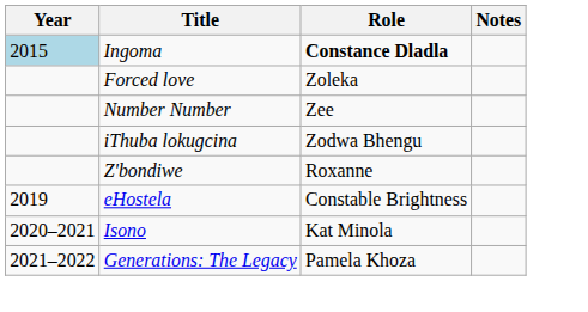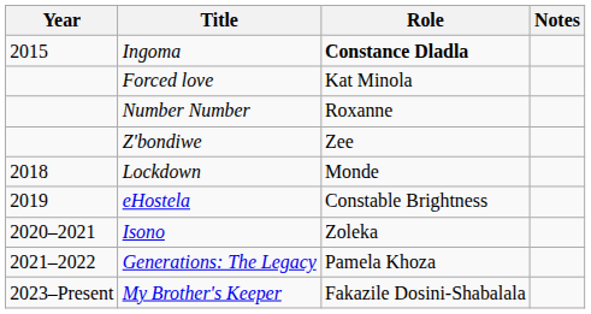 <table class ="wikitable sortable">
 <tr>
 <th>Year</th>
 <th>Title</th>
 <th>Role</th>
 <th>Notes</th>
 </tr>
 <tr>
-<td style="background: lightblue;">2015</td>
+<td>2015</td>
 <td><em>Ingoma</em></td>
 <td><strong>Constance Dladla</strong></td>
 <td></td>
 </tr>
 <tr>
 <td></td>
 <td><em>Forced love</em></td>
-<td>Zoleka</td>
+<td>Kat Minola</td>
 <td></td>
 </tr>
 <tr>
 <td></td>
 <td><em>Number Number</em></td>
-<td>Zee</td>
-<td></td>
-</tr>
-<tr>
-<td></td>
-<td><em>iThuba lokugcina</em></td>
-<td>Zodwa Bhengu</td>
+<td>Roxanne</td>
 <td></td>
 </tr>
 <tr>
 <td></td>
 <td><em>Z'bondiwe</em></td>
-<td>Roxanne</td>
+<td>Zee</td>
+<td></td>
+</tr>
+<tr>
+<td>2018</td>
+<td><em>Lockdown</em></td>
+<td>Monde</td>
 <td></td>
 </tr>
 <tr>
 <td>2019</td>
 <td><em><a href='#'>eHostela</a></em></td>
 <td>Constable Brightness</td>
 <td></td>
 </tr>
 <tr>
 <td>2020–2021</td>
 <td><em><a href='#'>Isono</a></em></td>
-<td>Kat Minola</td>
+<td>Zoleka</td>
 <td></td>
 </tr>
 <tr>
 <td>2021–2022</td>
 <td><em><a href='#'>Generations: The Legacy</a></em></td>
 <td>Pamela Khoza</td>
 <td></td>
 </tr>
+<tr>
+<td>2023–Present</td>
+<td><em><a href='#'>My Brother's Keeper</a></em></td>
+<td>Fakazile Dosini-Shabalala</td>
+<td></td>
+</tr>
 </table>
